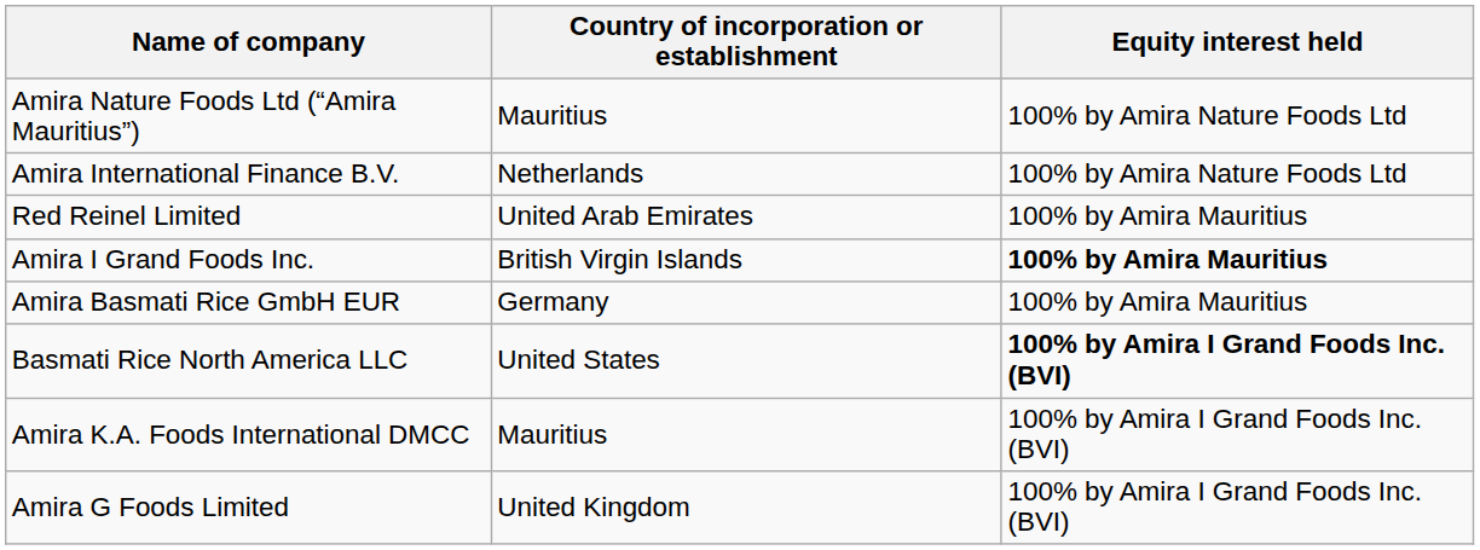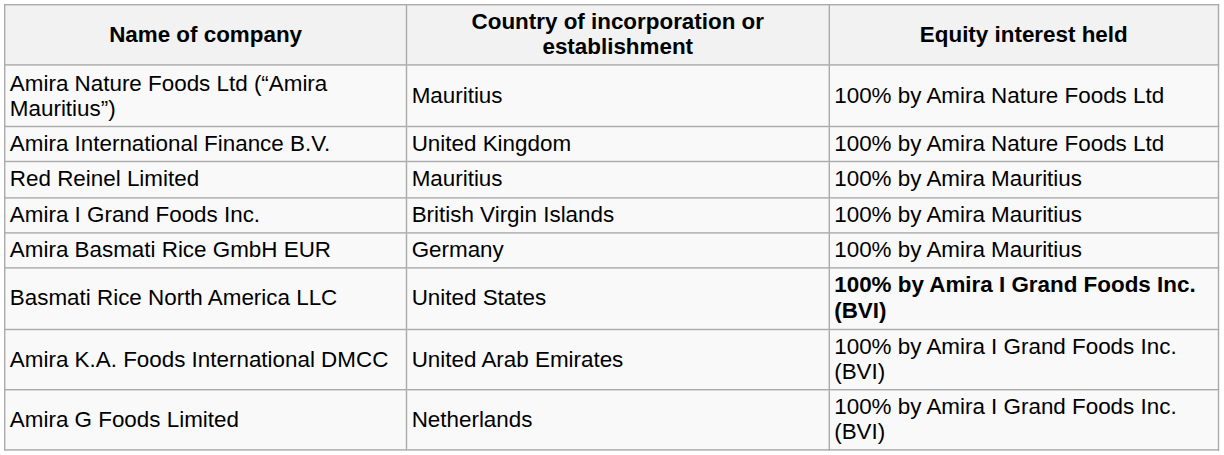 <table class="wikitable">
 <tr>
 <th>Name of company</th>
 <th>Country of incorporation or establishment</th>
 <th>Equity interest held</th>
 </tr>
 <tr>
 <td>Amira Nature Foods Ltd (“Amira Mauritius”)</td>
 <td>Mauritius</td>
 <td>100% by Amira Nature Foods Ltd</td>
 </tr>
 <tr>
 <td>Amira International Finance B.V.</td>
-<td>Netherlands</td>
+<td>United Kingdom</td>
 <td>100% by Amira Nature Foods Ltd</td>
 </tr>
 <tr>
 <td>Red Reinel Limited</td>
-<td>United Arab Emirates</td>
+<td>Mauritius</td>
 <td>100% by Amira Mauritius</td>
 </tr>
 <tr>
 <td>Amira I Grand Foods Inc.</td>
 <td>British Virgin Islands</td>
-<td><strong>100% by Amira Mauritius</strong></td>
+<td>100% by Amira Mauritius</td>
 </tr>
 <tr>
 <td>Amira Basmati Rice GmbH EUR</td>
 <td>Germany</td>
 <td>100% by Amira Mauritius</td>
 </tr>
 <tr>
 <td>Basmati Rice North America LLC</td>
 <td>United States</td>
 <td><strong>100% by Amira I Grand Foods Inc. (BVI)</strong></td>
 </tr>
 <tr>
 <td>Amira K.A. Foods International DMCC</td>
-<td>Mauritius</td>
+<td>United Arab Emirates</td>
 <td>100% by Amira I Grand Foods Inc. (BVI)</td>
 </tr>
 <tr>
 <td>Amira G Foods Limited</td>
-<td>United Kingdom</td>
+<td>Netherlands</td>
 <td>100% by Amira I Grand Foods Inc. (BVI)</td>
 </tr>
 </table>
